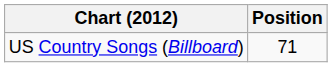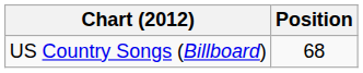 <table class="wikitable sortable">
 <tr>
 <th scope="col">Chart (2012)</th>
 <th scope="col">Position</th>
 </tr>
 <tr>
 <td>US <a href='#'>Country Songs</a> (<em><a href='#'>Billboard</a></em>)</td>
-<td align="center">71</td>
+<td align="center">68</td>
 </tr>
 </table>
